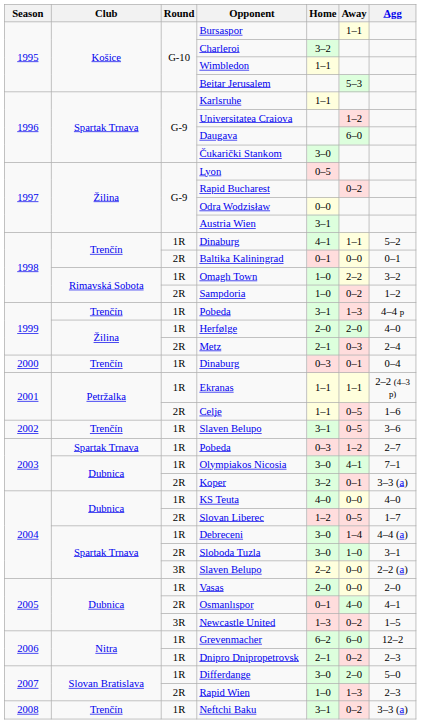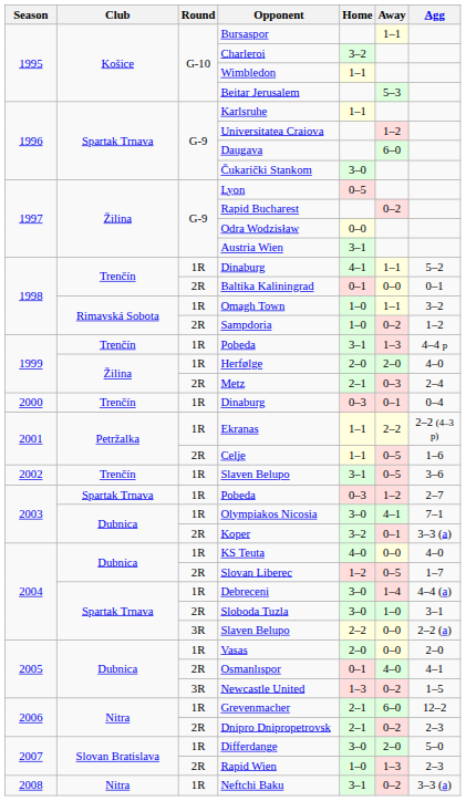 <table class="wikitable" style="font-size:95%; text-align: center">
 <tr>
 <th width="60">Season</th>
 <th width="150">Club</th>
 <th width="30">Round</th>
 <th width="150">Opponent</th>
 <th width="30">Home</th>
 <th width="30">Away</th>
 <th width="60"><a href='#'>Agg</a></th>
 </tr>
 <tr>
 <td rowspan=4><a href='#'>1995</a></td>
 <td rowspan=4><a href='#'>Košice</a></td>
 <td rowspan=4>G-10</td>
 <td align="left"><a href='#'>Bursaspor</a></td>
 <td></td>
 <td bgcolor="#ffffdd">1–1</td>
 <td></td>
 </tr>
 <tr>
 <td align="left"><a href='#'>Charleroi</a></td>
 <td bgcolor="#ddffdd">3–2</td>
 <td></td>
 <td></td>
 </tr>
 <tr>
 <td align="left"><a href='#'>Wimbledon</a></td>
 <td bgcolor="#ffffdd">1–1</td>
 <td></td>
 <td></td>
 </tr>
 <tr>
 <td align="left"><a href='#'>Beitar Jerusalem</a></td>
 <td></td>
 <td bgcolor="#ddffdd">5–3</td>
 <td></td>
 </tr>
 <tr>
 <td rowspan=4><a href='#'>1996</a></td>
 <td rowspan=4><a href='#'>Spartak Trnava</a></td>
 <td rowspan=4>G-9</td>
 <td align="left"><a href='#'>Karlsruhe</a></td>
 <td bgcolor="#ffffdd">1–1</td>
 <td></td>
 <td></td>
 </tr>
 <tr>
 <td align="left"><a href='#'>Universitatea Craiova</a></td>
 <td></td>
 <td bgcolor="#ffdddd">1–2</td>
 <td></td>
 </tr>
 <tr>
 <td align="left"><a href='#'>Daugava</a></td>
 <td></td>
 <td bgcolor="#ddffdd">6–0</td>
 <td></td>
 </tr>
 <tr>
 <td align="left"><a href='#'>Čukarički Stankom</a></td>
 <td bgcolor="#ddffdd">3–0</td>
 <td></td>
 <td></td>
 </tr>
 <tr>
 <td rowspan=4><a href='#'>1997</a></td>
 <td rowspan=4><a href='#'>Žilina</a></td>
 <td rowspan=4>G-9</td>
 <td align="left"><a href='#'>Lyon</a></td>
 <td bgcolor="#ffdddd">0–5</td>
 <td></td>
 <td></td>
 </tr>
 <tr>
 <td align="left"><a href='#'>Rapid Bucharest</a></td>
 <td></td>
 <td bgcolor="#ffdddd">0–2</td>
 <td></td>
 </tr>
 <tr>
 <td align="left"><a href='#'>Odra Wodzisław</a></td>
 <td bgcolor="#ffffdd">0–0</td>
 <td></td>
 <td></td>
 </tr>
 <tr>
 <td align="left"><a href='#'>Austria Wien</a></td>
 <td bgcolor="#ddffdd">3–1</td>
 <td></td>
 <td></td>
 </tr>
 <tr>
 <td rowspan=4><a href='#'>1998</a></td>
 <td rowspan=2><a href='#'>Trenčín</a></td>
 <td>1R</td>
 <td align="left"><a href='#'>Dinaburg</a></td>
 <td bgcolor="#ddffdd">4–1</td>
 <td bgcolor="#ffffdd">1–1</td>
 <td>5–2</td>
 </tr>
 <tr>
 <td>2R</td>
 <td align="left"><a href='#'>Baltika Kaliningrad</a></td>
 <td bgcolor="#ffdddd">0–1</td>
 <td bgcolor="#ffffdd">0–0</td>
 <td>0–1</td>
 </tr>
 <tr>
 <td rowspan=2><a href='#'>Rimavská Sobota</a></td>
 <td>1R</td>
 <td align="left"><a href='#'>Omagh Town</a></td>
 <td bgcolor="#ddffdd">1–0</td>
-<td bgcolor="#ffffdd">2–2</td>
+<td bgcolor="#ffffdd">1–1</td>
 <td>3–2</td>
 </tr>
 <tr>
 <td>2R</td>
 <td align="left"><a href='#'>Sampdoria</a></td>
 <td bgcolor="#ddffdd">1–0</td>
 <td bgcolor="#ffdddd">0–2</td>
 <td>1–2</td>
 </tr>
 <tr>
 <td rowspan=3><a href='#'>1999</a></td>
 <td rowspan=1><a href='#'>Trenčín</a></td>
 <td>1R</td>
 <td align="left"><a href='#'>Pobeda</a></td>
 <td bgcolor="#ddffdd">3–1</td>
 <td bgcolor="#ffdddd">1–3</td>
 <td>4–4 <small>p</small></td>
 </tr>
 <tr>
 <td rowspan=2><a href='#'>Žilina</a></td>
 <td>1R</td>
 <td align="left"><a href='#'>Herfølge</a></td>
 <td bgcolor="#ddffdd">2–0</td>
 <td bgcolor="#ddffdd">2–0</td>
 <td>4–0</td>
 </tr>
 <tr>
 <td>2R</td>
 <td align="left"><a href='#'>Metz</a></td>
 <td bgcolor="#ddffdd">2–1</td>
 <td bgcolor="#ffdddd">0–3</td>
 <td>2–4</td>
 </tr>
 <tr>
 <td><a href='#'>2000</a></td>
 <td rowspan=1><a href='#'>Trenčín</a></td>
 <td>1R</td>
 <td align="left"><a href='#'>Dinaburg</a></td>
 <td bgcolor="#ffdddd">0–3</td>
 <td bgcolor="#ffdddd">0–1</td>
 <td>0–4</td>
 </tr>
 <tr>
 <td rowspan=2><a href='#'>2001</a></td>
 <td rowspan=2><a href='#'>Petržalka</a></td>
 <td>1R</td>
 <td align="left"><a href='#'>Ekranas</a></td>
 <td bgcolor="#ffffdd">1–1</td>
-<td bgcolor="#ffffdd">1–1</td>
+<td bgcolor="#ffffdd">2–2</td>
 <td>2–2 <small>(4–3 p)</small></td>
 </tr>
 <tr>
 <td>2R</td>
 <td align="left"><a href='#'>Celje</a></td>
 <td bgcolor="#ffffdd">1–1</td>
 <td bgcolor="#ffdddd">0–5</td>
 <td>1–6</td>
 </tr>
 <tr>
 <td rowspan=1><a href='#'>2002</a></td>
 <td rowspan=1><a href='#'>Trenčín</a></td>
 <td>1R</td>
 <td align="left"><a href='#'>Slaven Belupo</a></td>
 <td bgcolor="#ddffdd">3–1</td>
 <td bgcolor="#ffdddd">0–5</td>
 <td>3–6</td>
 </tr>
 <tr>
 <td rowspan=3><a href='#'>2003</a></td>
 <td rowspan=1><a href='#'>Spartak Trnava</a></td>
 <td>1R</td>
 <td align="left"><a href='#'>Pobeda</a></td>
 <td bgcolor="#ffdddd">0–3</td>
 <td bgcolor="#ffdddd">1–2</td>
 <td>2–7</td>
 </tr>
 <tr>
 <td rowspan=2><a href='#'>Dubnica</a></td>
 <td>1R</td>
 <td align="left"><a href='#'>Olympiakos Nicosia</a></td>
 <td bgcolor="#ddffdd">3–0</td>
 <td bgcolor="#ddffdd">4–1</td>
 <td>7–1</td>
 </tr>
 <tr>
 <td>2R</td>
 <td align="left"><a href='#'>Koper</a></td>
 <td bgcolor="#ddffdd">3–2</td>
 <td bgcolor="#ffdddd">0–1</td>
 <td>3–3 (<a href='#'>a</a>)</td>
 </tr>
 <tr>
 <td rowspan=5><a href='#'>2004</a></td>
 <td rowspan=2><a href='#'>Dubnica</a></td>
 <td>1R</td>
 <td align="left"><a href='#'>KS Teuta</a></td>
 <td bgcolor="#ddffdd">4–0</td>
 <td bgcolor="#ffffdd">0–0</td>
 <td>4–0</td>
 </tr>
 <tr>
 <td>2R</td>
 <td align="left"><a href='#'>Slovan Liberec</a></td>
 <td bgcolor="#ffdddd">1–2</td>
 <td bgcolor="#ffdddd">0–5</td>
 <td>1–7</td>
 </tr>
 <tr>
 <td rowspan=3><a href='#'>Spartak Trnava</a></td>
 <td>1R</td>
 <td align="left"><a href='#'>Debreceni</a></td>
 <td bgcolor="#ddffdd">3–0</td>
 <td bgcolor="#ffdddd">1–4</td>
 <td>4–4 (<a href='#'>a</a>)</td>
 </tr>
 <tr>
 <td>2R</td>
 <td align="left"><a href='#'>Sloboda Tuzla</a></td>
 <td bgcolor="#ddffdd">3–0</td>
 <td bgcolor="#ddffdd">1–0</td>
 <td>3–1</td>
 </tr>
 <tr>
 <td>3R</td>
 <td align="left"><a href='#'>Slaven Belupo</a></td>
 <td bgcolor="#ffffdd">2–2</td>
 <td bgcolor="#ffffdd">0–0</td>
 <td>2–2 (<a href='#'>a</a>)</td>
 </tr>
 <tr>
 <td rowspan=3><a href='#'>2005</a></td>
 <td rowspan=3><a href='#'>Dubnica</a></td>
 <td>1R</td>
 <td align="left"><a href='#'>Vasas</a></td>
 <td bgcolor="#ddffdd">2–0</td>
 <td bgcolor="#ffffdd">0–0</td>
 <td>2–0</td>
 </tr>
 <tr>
 <td>2R</td>
 <td align="left"><a href='#'>Osmanlıspor</a></td>
 <td bgcolor="#ffdddd">0–1</td>
 <td bgcolor="#ddffdd">4–0</td>
 <td>4–1</td>
 </tr>
 <tr>
 <td>3R</td>
 <td align="left"><a href='#'>Newcastle United</a></td>
 <td bgcolor="#ffdddd">1–3</td>
 <td bgcolor="#ffdddd">0–2</td>
 <td>1–5</td>
 </tr>
 <tr>
 <td rowspan=2><a href='#'>2006</a></td>
 <td rowspan=2><a href='#'>Nitra</a></td>
 <td>1R</td>
 <td align="left"><a href='#'>Grevenmacher</a></td>
-<td bgcolor="#ddffdd">6–2</td>
+<td bgcolor="#ddffdd">2–1</td>
 <td bgcolor="#ddffdd">6–0</td>
 <td>12–2</td>
 </tr>
 <tr>
-<td>1R</td>
+<td>2R</td>
 <td align="left"><a href='#'>Dnipro Dnipropetrovsk</a></td>
 <td bgcolor="#ddffdd">2–1</td>
 <td bgcolor="#ffdddd">0–2</td>
 <td>2–3</td>
 </tr>
 <tr>
 <td rowspan=2><a href='#'>2007</a></td>
 <td rowspan=2><a href='#'>Slovan Bratislava</a></td>
 <td>1R</td>
 <td align="left"><a href='#'>Differdange</a></td>
 <td bgcolor="#ddffdd">3–0</td>
 <td bgcolor="#ddffdd">2–0</td>
 <td>5–0</td>
 </tr>
 <tr>
 <td>2R</td>
 <td align="left"><a href='#'>Rapid Wien</a></td>
 <td bgcolor="#ddffdd">1–0</td>
 <td bgcolor="#ffdddd">1–3</td>
 <td>2–3</td>
 </tr>
 <tr>
 <td><a href='#'>2008</a></td>
-<td rowspan=1><a href='#'>Trenčín</a></td>
+<td><a href='#'>Nitra</a></td>
 <td>1R</td>
 <td align="left"><a href='#'>Neftchi Baku</a></td>
 <td bgcolor="#ddffdd">3–1</td>
 <td bgcolor="#ffdddd">0–2</td>
 <td>3–3 (<a href='#'>a</a>)</td>
 </tr>
 </table>
